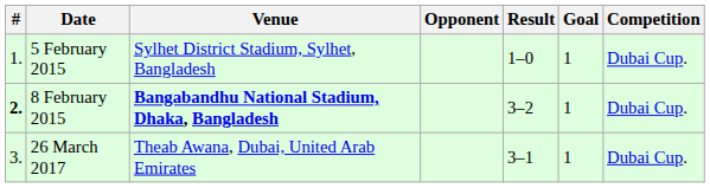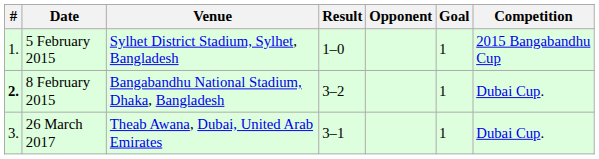 <table class="wikitable" style="font-size: 95%;">
 <tr>
 <th>#</th>
 <th>Date</th>
 <th>Venue</th>
+<th>Result</th>
 <th>Opponent</th>
-<th>Result</th>
 <th>Goal</th>
 <th>Competition</th>
 </tr>
 <tr style="background:#dfd;">
 <td>1.</td>
 <td>5 February 2015</td>
 <td><a href='#'>Sylhet District Stadium, Sylhet</a>, <a href='#'>Bangladesh</a></td>
+<td>1–0</td>
 <td></td>
-<td>1–0</td>
 <td>1</td>
-<td><a href='#'>Dubai Cup</a>.</td>
+<td><a href='#'>2015 Bangabandhu Cup</a></td>
 </tr>
 <tr style="background:#dfd;">
 <td><strong>2.</strong></td>
 <td>8 February 2015</td>
-<td><strong><a href='#'>Bangabandhu National Stadium, Dhaka</a>, <a href='#'>Bangladesh</a></strong></td>
+<td><a href='#'>Bangabandhu National Stadium, Dhaka</a>, <a href='#'>Bangladesh</a></td>
+<td>3–2</td>
 <td></td>
-<td>3–2</td>
 <td>1</td>
 <td><a href='#'>Dubai Cup</a>.</td>
 </tr>
 <tr style="background:#dfd;">
 <td>3.</td>
 <td>26 March 2017</td>
 <td><a href='#'>Theab Awana</a>, <a href='#'>Dubai, United Arab Emirates</a></td>
+<td>3–1</td>
 <td></td>
-<td>3–1</td>
 <td>1</td>
 <td><a href='#'>Dubai Cup</a>.</td>
 </tr>
 </table>
